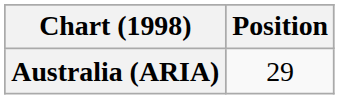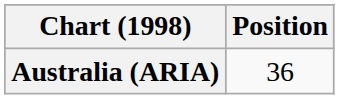 <table class="wikitable plainrowheaders" style="text-align:center">
 <tr>
 <th scope="col">Chart (1998)</th>
 <th scope="col">Position</th>
 </tr>
 <tr>
 <th scope="row">Australia (ARIA)</th>
-<td>29</td>
+<td>36</td>
 </tr>
 </table>
